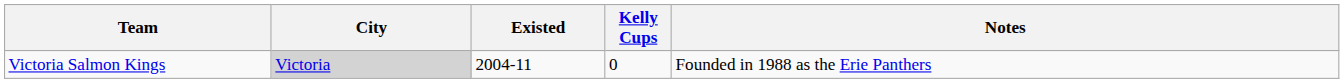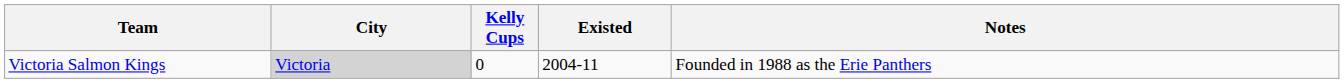 <table class="wikitable">
 <tr>
 <th bgcolor="#DDDDFF" width="20%">Team</th>
 <th bgcolor="#DDDDFF" width="15%">City</th>
+<th bgcolor="#DDDDFF" width="5%"><a href='#'>Kelly Cups</a></th>
 <th bgcolor="#DDDDFF" width="10%">Existed</th>
-<th bgcolor="#DDDDFF" width="5%"><a href='#'>Kelly Cups</a></th>
 <th bgcolor="#DDDDFF" width="50%">Notes</th>
 </tr>
 <tr>
 <td><a href='#'>Victoria Salmon Kings</a></td>
 <td style="background: lightgrey;"><a href='#'>Victoria</a></td>
+<td>0</td>
 <td>2004-11</td>
-<td>0</td>
 <td>Founded in 1988 as the <a href='#'>Erie Panthers</a></td>
 </tr>
 </table>
